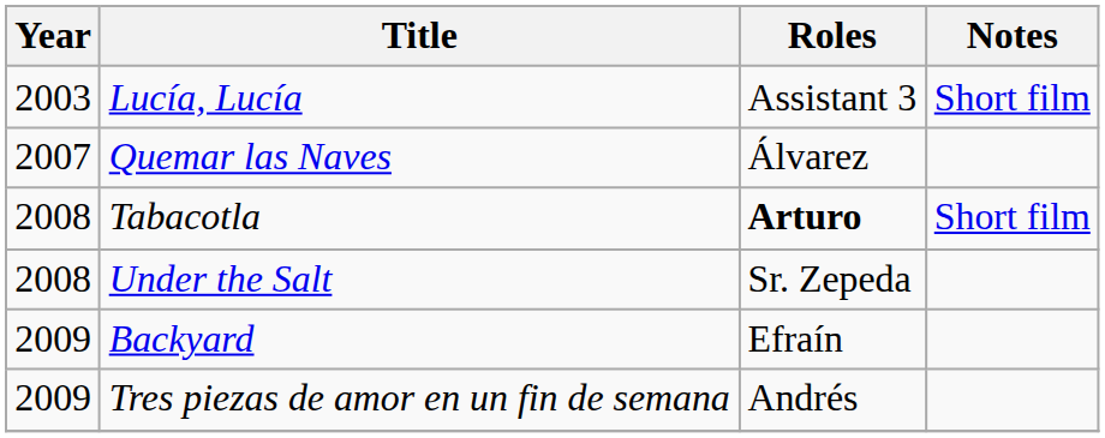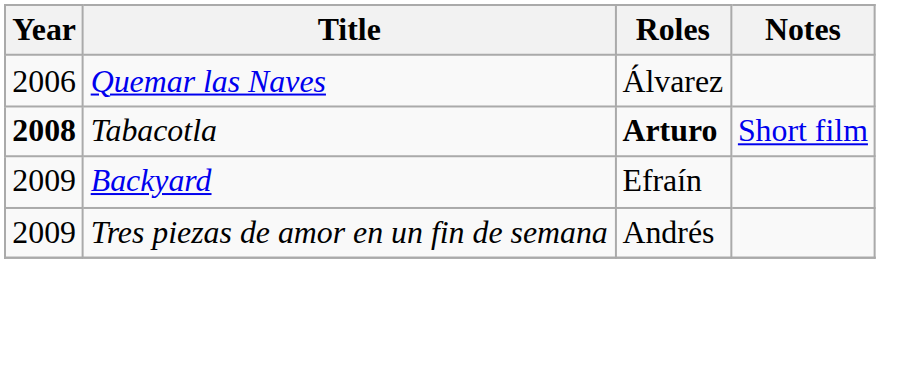 <table class="wikitable sortable">
 <tr>
 <th>Year</th>
 <th>Title</th>
 <th>Roles</th>
 <th>Notes</th>
 </tr>
 <tr>
-<td>2003</td>
-<td><em><a href='#'>Lucía, Lucía</a></em></td>
-<td>Assistant 3</td>
-<td><a href='#'>Short film</a></td>
-</tr>
-<tr>
-<td>2007</td>
+<td>2006</td>
 <td><em><a href='#'>Quemar las Naves</a></em></td>
 <td>Álvarez</td>
 <td></td>
 </tr>
 <tr>
-<td>2008</td>
+<td><strong>2008</strong></td>
 <td><em>Tabacotla</em></td>
 <td><strong>Arturo</strong></td>
 <td><a href='#'>Short film</a></td>
-</tr>
-<tr>
-<td>2008</td>
-<td><em><a href='#'>Under the Salt</a></em></td>
-<td>Sr. Zepeda</td>
-<td></td>
 </tr>
 <tr>
 <td>2009</td>
 <td><em><a href='#'>Backyard</a></em></td>
 <td>Efraín</td>
 <td></td>
 </tr>
 <tr>
 <td>2009</td>
 <td><em>Tres piezas de amor en un fin de semana </em></td>
 <td>Andrés</td>
 <td></td>
 </tr>
 <tr>
 </tr>
 </table>
